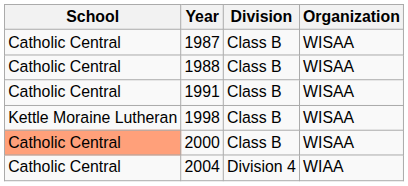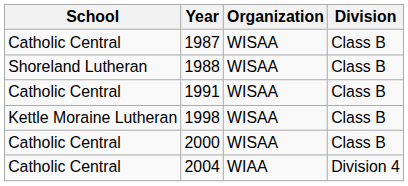 <table class="wikitable">
 <tr>
 <th>School</th>
 <th>Year</th>
+<th>Organization</th>
 <th>Division</th>
-<th>Organization</th>
 </tr>
 <tr>
 <td>Catholic Central</td>
 <td>1987</td>
+<td>WISAA</td>
 <td>Class B</td>
-<td>WISAA</td>
 </tr>
 <tr>
-<td>Catholic Central</td>
+<td>Shoreland Lutheran</td>
 <td>1988</td>
+<td>WISAA</td>
 <td>Class B</td>
-<td>WISAA</td>
 </tr>
 <tr>
 <td>Catholic Central</td>
 <td>1991</td>
+<td>WISAA</td>
 <td>Class B</td>
-<td>WISAA</td>
 </tr>
 <tr>
 <td>Kettle Moraine Lutheran</td>
 <td>1998</td>
+<td>WISAA</td>
 <td>Class B</td>
-<td>WISAA</td>
 </tr>
 <tr>
-<td style="background: lightsalmon;">Catholic Central</td>
+<td>Catholic Central</td>
 <td>2000</td>
+<td>WISAA</td>
 <td>Class B</td>
-<td>WISAA</td>
 </tr>
 <tr>
 <td>Catholic Central</td>
 <td>2004</td>
+<td>WIAA</td>
 <td>Division 4</td>
-<td>WIAA</td>
 </tr>
 </table>
